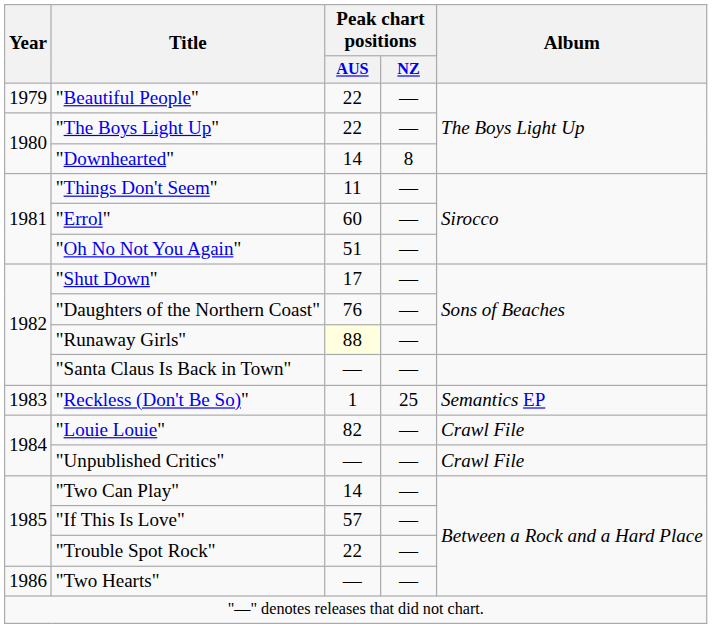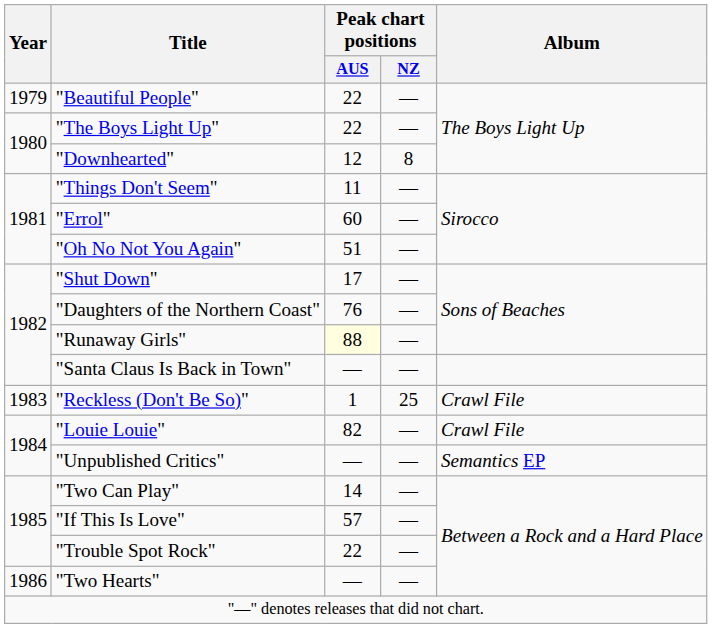 <table class="wikitable">
 <tr>
 <th scope="col" rowspan="2">Year</th>
 <th scope="col" rowspan="2">Title</th>
 <th scope="col" colspan="2">Peak chart positions</th>
 <th scope="col" rowspan="2">Album</th>
 </tr>
 <tr>
 <th scope="col" style="width:3em;font-size:85%"><a href='#'>AUS</a><br></th>
 <th scope="col" style="width:3em;font-size:85%"><a href='#'>NZ</a></th>
 </tr>
 <tr>
 <td>1979</td>
 <td>"<a href='#'>Beautiful People</a>"</td>
 <td style="text-align:center;">22</td>
 <td style="text-align:center;">—</td>
 <td rowspan="3"><em>The Boys Light Up</em></td>
 </tr>
 <tr>
 <td rowspan="2">1980</td>
 <td>"<a href='#'>The Boys Light Up</a>"</td>
 <td style="text-align:center;">22</td>
 <td style="text-align:center;">—</td>
 </tr>
 <tr>
 <td>"<a href='#'>Downhearted</a>"</td>
-<td style="text-align:center;">14</td>
+<td style="text-align:center;">12</td>
 <td style="text-align:center;">8</td>
 </tr>
 <tr>
 <td rowspan="3">1981</td>
 <td>"<a href='#'>Things Don't Seem</a>"</td>
 <td style="text-align:center;">11</td>
 <td style="text-align:center;">—</td>
 <td rowspan="3"><em>Sirocco</em></td>
 </tr>
 <tr>
 <td>"<a href='#'>Errol</a>"</td>
 <td style="text-align:center;">60</td>
 <td style="text-align:center;">—</td>
 </tr>
 <tr>
 <td>"<a href='#'>Oh No Not You Again</a>"</td>
 <td style="text-align:center;">51</td>
 <td style="text-align:center;">—</td>
 </tr>
 <tr>
 <td rowspan="4">1982</td>
 <td>"<a href='#'>Shut Down</a>"</td>
 <td style="text-align:center;">17</td>
 <td style="text-align:center;">—</td>
 <td rowspan="3"><em>Sons of Beaches</em></td>
 </tr>
 <tr>
 <td>"Daughters of the Northern Coast"</td>
 <td style="text-align:center;">76</td>
 <td style="text-align:center;">—</td>
 </tr>
 <tr>
 <td>"Runaway Girls"</td>
 <td style="background: lightyellow; text-align:center;">88</td>
 <td style="text-align:center;">—</td>
 </tr>
 <tr>
 <td>"Santa Claus Is Back in Town"</td>
 <td style="text-align:center;">—</td>
 <td style="text-align:center;">—</td>
 <td></td>
 </tr>
 <tr>
 <td>1983</td>
 <td>"<a href='#'>Reckless (Don't Be So)</a>"</td>
 <td style="text-align:center;">1</td>
 <td style="text-align:center;">25</td>
-<td><em>Semantics</em> <a href='#'>EP</a></td>
+<td><em>Crawl File</em></td>
 </tr>
 <tr>
 <td rowspan="2">1984</td>
 <td>"<a href='#'>Louie Louie</a>"</td>
 <td style="text-align:center;">82</td>
 <td style="text-align:center;">—</td>
 <td><em>Crawl File</em></td>
 </tr>
 <tr>
 <td>"Unpublished Critics"</td>
 <td style="text-align:center;">—</td>
 <td style="text-align:center;">—</td>
-<td><em>Crawl File</em></td>
+<td><em>Semantics</em> <a href='#'>EP</a></td>
 </tr>
 <tr>
 <td rowspan="3">1985</td>
 <td>"Two Can Play"</td>
 <td style="text-align:center;">14</td>
 <td style="text-align:center;">—</td>
 <td rowspan="4"><em>Between a Rock and a Hard Place</em></td>
 </tr>
 <tr>
 <td>"If This Is Love"</td>
 <td style="text-align:center;">57</td>
 <td style="text-align:center;">—</td>
 </tr>
 <tr>
 <td>"Trouble Spot Rock"</td>
 <td style="text-align:center;">22</td>
 <td style="text-align:center;">—</td>
 </tr>
 <tr>
 <td>1986</td>
 <td>"Two Hearts"</td>
 <td style="text-align:center;">—</td>
 <td style="text-align:center;">—</td>
 </tr>
 <tr>
 <td colspan="5" style="text-align:center; font-size:85%">"—" denotes releases that did not chart.</td>
 </tr>
 </table>
